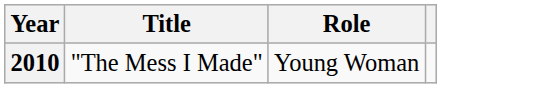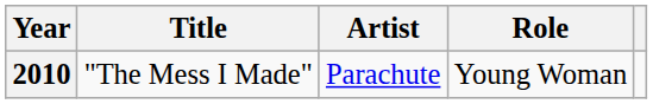 <table class="wikitable plainrowheaders sortable">
 <tr>
 <th scope="col">Year</th>
 <th scope="col">Title</th>
+<th scope="col">Artist</th>
 <th>Role</th>
 <th scope="col" class="unsortable"></th>
 </tr>
 <tr>
 <th scope="row">2010</th>
 <td>"The Mess I Made"</td>
+<td><a href='#'>Parachute</a></td>
 <td>Young Woman</td>
 <td style="text-align: center;"></td>
 </tr>
 </table>
